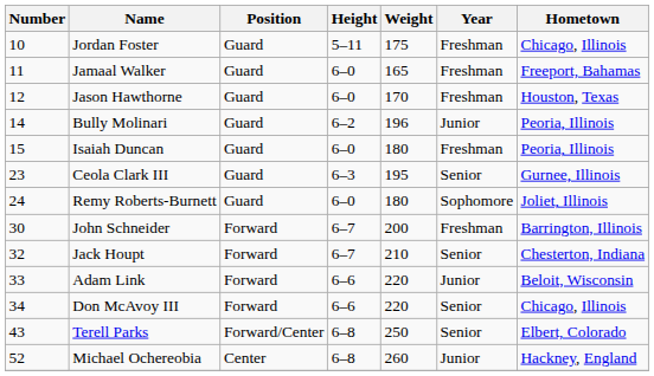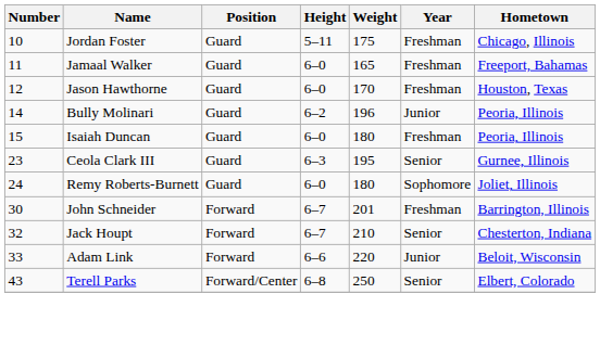 <table class="wikitable" style="font-size: 95%;">
 <tr>
 <th>Number</th>
 <th>Name</th>
 <th>Position</th>
 <th>Height</th>
 <th>Weight</th>
 <th>Year</th>
 <th>Hometown</th>
 </tr>
 <tr>
 <td>10</td>
 <td>Jordan Foster</td>
 <td>Guard</td>
 <td>5–11</td>
 <td>175</td>
 <td>Freshman</td>
 <td><a href='#'>Chicago</a>, <a href='#'>Illinois</a></td>
 </tr>
 <tr>
 <td>11</td>
 <td>Jamaal Walker</td>
 <td>Guard</td>
 <td>6–0</td>
 <td>165</td>
 <td>Freshman</td>
 <td><a href='#'>Freeport, Bahamas</a></td>
 </tr>
 <tr>
 <td>12</td>
 <td>Jason Hawthorne</td>
 <td>Guard</td>
 <td>6–0</td>
 <td>170</td>
 <td>Freshman</td>
 <td><a href='#'>Houston</a>, <a href='#'>Texas</a></td>
 </tr>
 <tr>
 <td>14</td>
 <td>Bully Molinari</td>
 <td>Guard</td>
 <td>6–2</td>
 <td>196</td>
 <td>Junior</td>
 <td><a href='#'>Peoria, Illinois</a></td>
 </tr>
 <tr>
 <td>15</td>
 <td>Isaiah Duncan</td>
 <td>Guard</td>
 <td>6–0</td>
 <td>180</td>
 <td>Freshman</td>
 <td><a href='#'>Peoria, Illinois</a></td>
 </tr>
 <tr>
 <td>23</td>
 <td>Ceola Clark III</td>
 <td>Guard</td>
 <td>6–3</td>
 <td>195</td>
 <td>Senior</td>
 <td><a href='#'>Gurnee, Illinois</a></td>
 </tr>
 <tr>
 <td>24</td>
 <td>Remy Roberts-Burnett</td>
 <td>Guard</td>
 <td>6–0</td>
 <td>180</td>
 <td>Sophomore</td>
 <td><a href='#'>Joliet, Illinois</a></td>
 </tr>
 <tr>
 <td>30</td>
 <td>John Schneider</td>
 <td>Forward</td>
 <td>6–7</td>
-<td>200</td>
+<td>201</td>
 <td>Freshman</td>
 <td><a href='#'>Barrington, Illinois</a></td>
 </tr>
 <tr>
 <td>32</td>
 <td>Jack Houpt</td>
 <td>Forward</td>
 <td>6–7</td>
 <td>210</td>
 <td>Senior</td>
 <td><a href='#'>Chesterton, Indiana</a></td>
 </tr>
 <tr>
 <td>33</td>
 <td>Adam Link</td>
 <td>Forward</td>
 <td>6–6</td>
 <td>220</td>
 <td>Junior</td>
 <td><a href='#'>Beloit, Wisconsin</a></td>
 </tr>
 <tr>
-<td>34</td>
-<td>Don McAvoy III</td>
-<td>Forward</td>
-<td>6–6</td>
-<td>220</td>
-<td>Senior</td>
-<td><a href='#'>Chicago</a>, <a href='#'>Illinois</a></td>
-</tr>
-<tr>
 <td>43</td>
 <td><a href='#'>Terell Parks</a></td>
 <td>Forward/Center</td>
 <td>6–8</td>
 <td>250</td>
 <td>Senior</td>
 <td><a href='#'>Elbert, Colorado</a></td>
 </tr>
 <tr>
-<td>52</td>
-<td>Michael Ochereobia</td>
-<td>Center</td>
-<td>6–8</td>
-<td>260</td>
-<td>Junior</td>
-<td><a href='#'>Hackney</a>, <a href='#'>England</a></td>
-</tr>
-<tr>
 </tr>
 </table>
